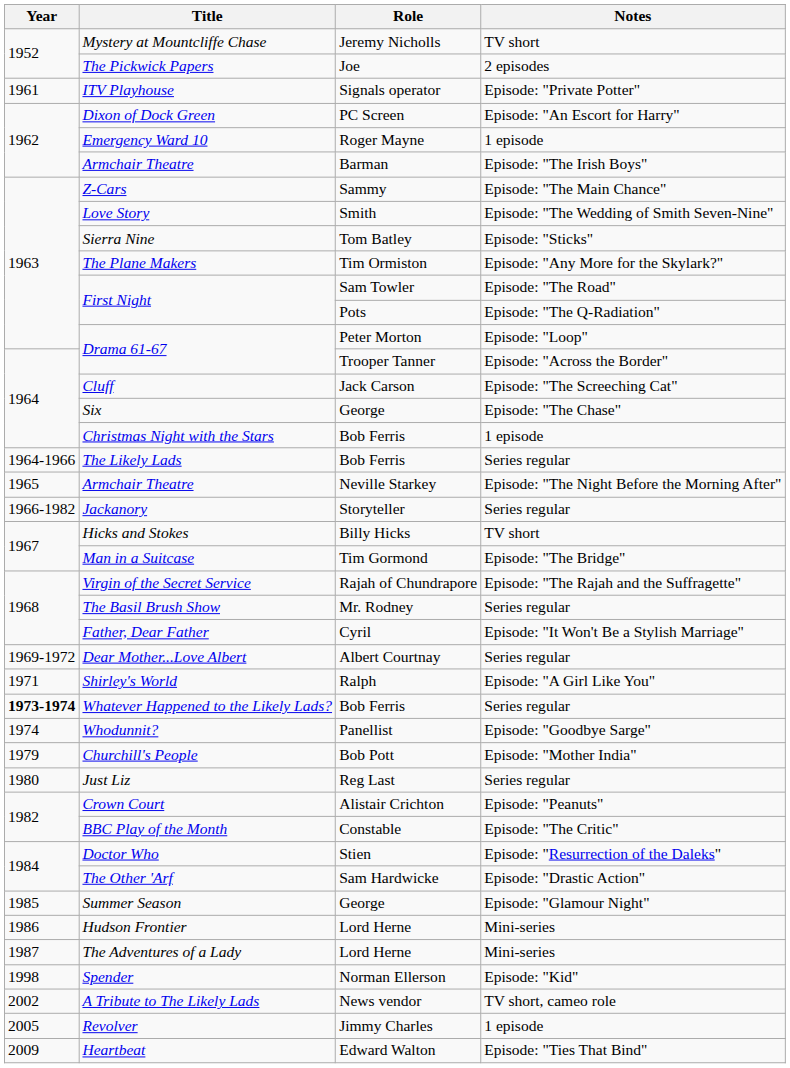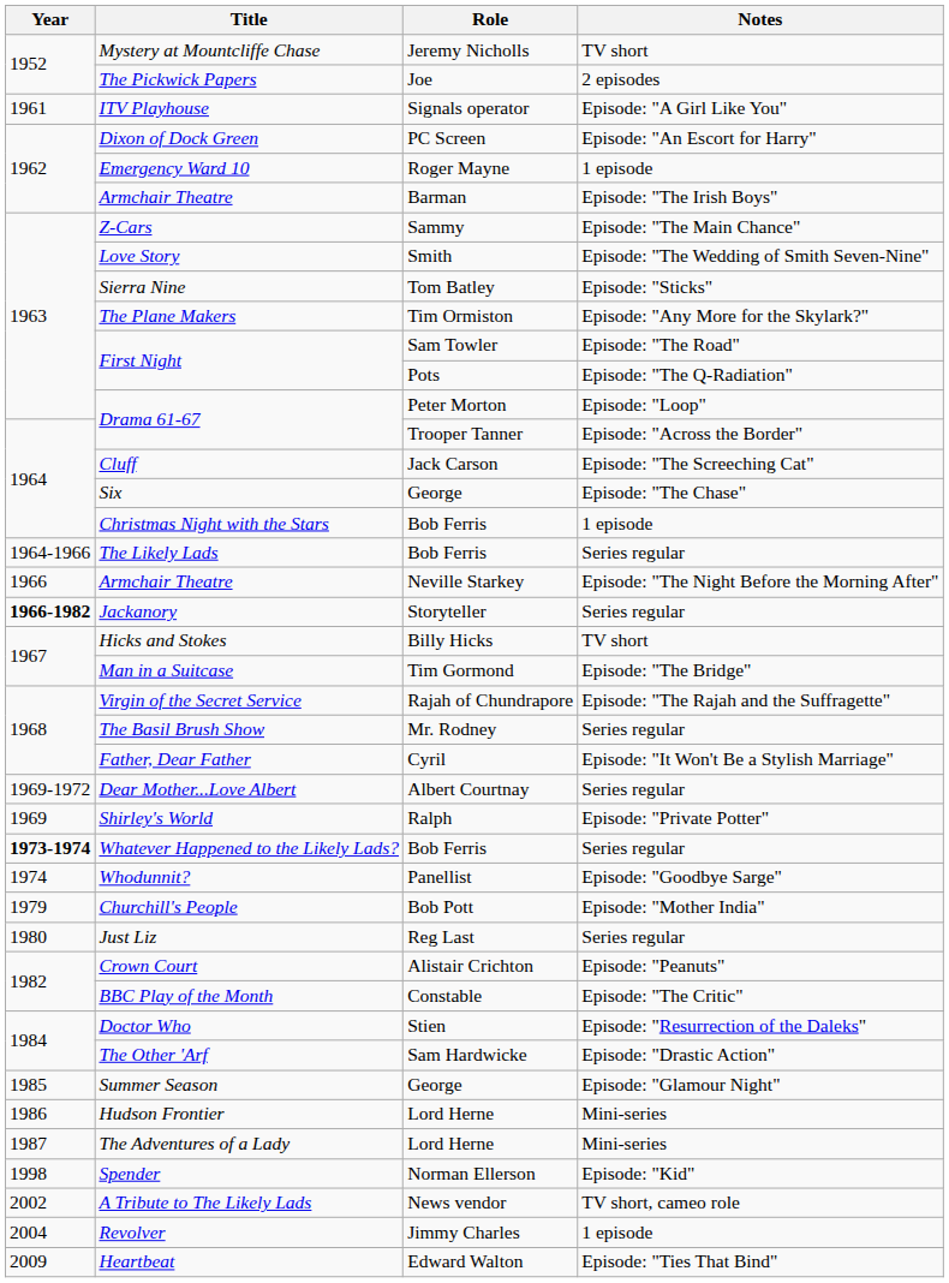 <table class="wikitable">
 <tr>
 <th>Year</th>
 <th>Title</th>
 <th>Role</th>
 <th>Notes</th>
 </tr>
 <tr>
 <td rowspan="2">1952</td>
 <td><em>Mystery at Mountcliffe Chase</em></td>
 <td>Jeremy Nicholls</td>
 <td>TV short</td>
 </tr>
 <tr>
 <td><em><a href='#'>The Pickwick Papers</a></em></td>
 <td>Joe</td>
 <td>2 episodes</td>
 </tr>
 <tr>
 <td>1961</td>
 <td><em><a href='#'>ITV Playhouse</a></em></td>
 <td>Signals operator</td>
-<td>Episode: "Private Potter"</td>
+<td>Episode: "A Girl Like You"</td>
 </tr>
 <tr>
 <td rowspan="3">1962</td>
 <td><em><a href='#'>Dixon of Dock Green</a></em></td>
 <td>PC Screen</td>
 <td>Episode: "An Escort for Harry"</td>
 </tr>
 <tr>
 <td><em><a href='#'>Emergency Ward 10</a></em></td>
 <td>Roger Mayne</td>
 <td>1 episode</td>
 </tr>
 <tr>
 <td><em><a href='#'>Armchair Theatre</a></em></td>
 <td>Barman</td>
 <td>Episode: "The Irish Boys"</td>
 </tr>
 <tr>
 <td rowspan="7">1963</td>
 <td><em><a href='#'>Z-Cars</a></em></td>
 <td>Sammy</td>
 <td>Episode: "The Main Chance"</td>
 </tr>
 <tr>
 <td><em><a href='#'>Love Story</a></em></td>
 <td>Smith</td>
 <td>Episode: "The Wedding of Smith Seven-Nine"</td>
 </tr>
 <tr>
 <td><em>Sierra Nine</em></td>
 <td>Tom Batley</td>
 <td>Episode: "Sticks"</td>
 </tr>
 <tr>
 <td><em><a href='#'>The Plane Makers</a></em></td>
 <td>Tim Ormiston</td>
 <td>Episode: "Any More for the Skylark?"</td>
 </tr>
 <tr>
 <td rowspan="2"><em><a href='#'>First Night</a></em></td>
 <td>Sam Towler</td>
 <td>Episode: "The Road"</td>
 </tr>
 <tr>
 <td>Pots</td>
 <td>Episode: "The Q-Radiation"</td>
 </tr>
 <tr>
 <td rowspan="2"><em><a href='#'>Drama 61-67</a></em></td>
 <td>Peter Morton</td>
 <td>Episode: "Loop"</td>
 </tr>
 <tr>
 <td rowspan="4">1964</td>
 <td>Trooper Tanner</td>
 <td>Episode: "Across the Border"</td>
 </tr>
 <tr>
 <td><em><a href='#'>Cluff</a></em></td>
 <td>Jack Carson</td>
 <td>Episode: "The Screeching Cat"</td>
 </tr>
 <tr>
 <td><em>Six</em></td>
 <td>George</td>
 <td>Episode: "The Chase"</td>
 </tr>
 <tr>
 <td><em><a href='#'>Christmas Night with the Stars</a></em></td>
 <td>Bob Ferris</td>
 <td>1 episode</td>
 </tr>
 <tr>
 <td>1964-1966</td>
 <td><em><a href='#'>The Likely Lads</a></em></td>
 <td>Bob Ferris</td>
 <td>Series regular</td>
 </tr>
 <tr>
-<td>1965</td>
+<td>1966</td>
 <td><em><a href='#'>Armchair Theatre</a></em></td>
 <td>Neville Starkey</td>
 <td>Episode: "The Night Before the Morning After"</td>
 </tr>
 <tr>
-<td>1966-1982</td>
+<td><strong>1966-1982</strong></td>
 <td><em><a href='#'>Jackanory</a></em></td>
 <td>Storyteller</td>
 <td>Series regular</td>
 </tr>
 <tr>
 <td rowspan="2">1967</td>
 <td><em>Hicks and Stokes</em></td>
 <td>Billy Hicks</td>
 <td>TV short</td>
 </tr>
 <tr>
 <td><em><a href='#'>Man in a Suitcase</a></em></td>
 <td>Tim Gormond</td>
 <td>Episode: "The Bridge"</td>
 </tr>
 <tr>
 <td rowspan="3">1968</td>
 <td><em><a href='#'>Virgin of the Secret Service</a></em></td>
 <td>Rajah of Chundrapore</td>
 <td>Episode: "The Rajah and the Suffragette"</td>
 </tr>
 <tr>
 <td><em><a href='#'>The Basil Brush Show</a></em></td>
 <td>Mr. Rodney</td>
 <td>Series regular</td>
 </tr>
 <tr>
 <td><em><a href='#'>Father, Dear Father</a></em></td>
 <td>Cyril</td>
 <td>Episode: "It Won't Be a Stylish Marriage"</td>
 </tr>
 <tr>
 <td>1969-1972</td>
 <td><em><a href='#'>Dear Mother...Love Albert</a></em></td>
 <td>Albert Courtnay</td>
 <td>Series regular</td>
 </tr>
 <tr>
-<td>1971</td>
+<td>1969</td>
 <td><em><a href='#'>Shirley's World</a></em></td>
 <td>Ralph</td>
-<td>Episode: "A Girl Like You"</td>
+<td>Episode: "Private Potter"</td>
 </tr>
 <tr>
 <td><strong>1973-1974</strong></td>
 <td><em><a href='#'>Whatever Happened to the Likely Lads?</a></em></td>
 <td>Bob Ferris</td>
 <td>Series regular</td>
 </tr>
 <tr>
 <td>1974</td>
 <td><em><a href='#'>Whodunnit?</a></em></td>
 <td>Panellist</td>
 <td>Episode: "Goodbye Sarge"</td>
 </tr>
 <tr>
 <td>1979</td>
 <td><em><a href='#'>Churchill's People</a></em></td>
 <td>Bob Pott</td>
 <td>Episode: "Mother India"</td>
 </tr>
 <tr>
 <td>1980</td>
 <td><em>Just Liz</em></td>
 <td>Reg Last</td>
 <td>Series regular</td>
 </tr>
 <tr>
 <td rowspan="2">1982</td>
 <td><em><a href='#'>Crown Court</a></em></td>
 <td>Alistair Crichton</td>
 <td>Episode: "Peanuts"</td>
 </tr>
 <tr>
 <td><em><a href='#'>BBC Play of the Month</a></em></td>
 <td>Constable</td>
 <td>Episode: "The Critic"</td>
 </tr>
 <tr>
 <td rowspan="2">1984</td>
 <td><em><a href='#'>Doctor Who</a></em></td>
 <td>Stien</td>
 <td>Episode: "<a href='#'>Resurrection of the Daleks</a>"</td>
 </tr>
 <tr>
 <td><em><a href='#'>The Other 'Arf</a></em></td>
 <td>Sam Hardwicke</td>
 <td>Episode: "Drastic Action"</td>
 </tr>
 <tr>
 <td>1985</td>
 <td><em>Summer Season</em></td>
 <td>George</td>
 <td>Episode: "Glamour Night"</td>
 </tr>
 <tr>
 <td>1986</td>
 <td><em>Hudson Frontier</em></td>
 <td>Lord Herne</td>
 <td>Mini-series</td>
 </tr>
 <tr>
 <td>1987</td>
 <td><em>The Adventures of a Lady</em></td>
 <td>Lord Herne</td>
 <td>Mini-series</td>
 </tr>
 <tr>
 <td>1998</td>
 <td><em><a href='#'>Spender</a></em></td>
 <td>Norman Ellerson</td>
 <td>Episode: "Kid"</td>
 </tr>
 <tr>
 <td>2002</td>
 <td><em><a href='#'>A Tribute to The Likely Lads</a></em></td>
 <td>News vendor</td>
 <td>TV short, cameo role</td>
 </tr>
 <tr>
-<td>2005</td>
+<td>2004</td>
 <td><em><a href='#'>Revolver</a></em></td>
 <td>Jimmy Charles</td>
 <td>1 episode</td>
 </tr>
 <tr>
 <td>2009</td>
 <td><em><a href='#'>Heartbeat</a></em></td>
 <td>Edward Walton</td>
 <td>Episode: "Ties That Bind"</td>
 </tr>
 </table>
